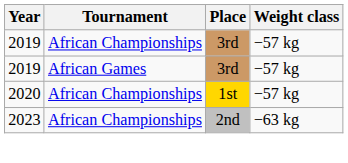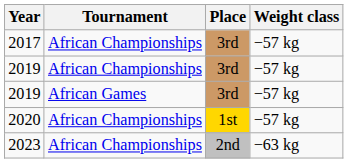 <table class=wikitable>
 <tr>
 <th>Year</th>
 <th>Tournament</th>
 <th>Place</th>
 <th>Weight class</th>
+</tr>
+<tr>
+<td>2017</td>
+<td><a href='#'>African Championships</a></td>
+<td bgcolor="cc9966" align="center">3rd</td>
+<td>−57 kg</td>
 </tr>
 <tr>
 <td>2019</td>
 <td><a href='#'>African Championships</a></td>
 <td bgcolor="cc9966" align="center">3rd</td>
 <td>−57 kg</td>
 </tr>
 <tr>
 <td>2019</td>
 <td><a href='#'>African Games</a></td>
 <td bgcolor="cc9966" align="center">3rd</td>
 <td>−57 kg</td>
 </tr>
 <tr>
 <td>2020</td>
 <td><a href='#'>African Championships</a></td>
 <td bgcolor="gold" align="center">1st</td>
 <td>−57 kg</td>
 </tr>
 <tr>
 <td>2023</td>
 <td><a href='#'>African Championships</a></td>
 <td bgcolor="silver" align="center">2nd</td>
 <td>−63 kg</td>
 </tr>
 </table>
